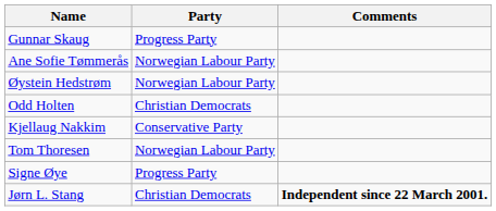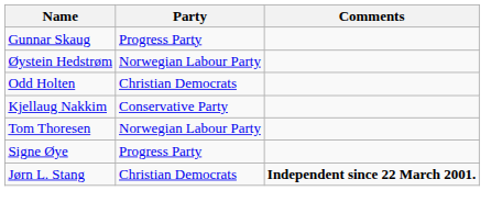 <table class="wikitable">
 <tr>
 <th>Name</th>
 <th>Party</th>
 <th>Comments</th>
 </tr>
 <tr>
 <td><a href='#'>Gunnar Skaug</a></td>
 <td><a href='#'>Progress Party</a></td>
-<td></td>
-</tr>
-<tr>
-<td><a href='#'>Ane Sofie Tømmerås</a></td>
-<td><a href='#'>Norwegian Labour Party</a></td>
 <td></td>
 </tr>
 <tr>
 <td><a href='#'>Øystein Hedstrøm</a></td>
 <td><a href='#'>Norwegian Labour Party</a></td>
 <td></td>
 </tr>
 <tr>
 <td><a href='#'>Odd Holten</a></td>
 <td><a href='#'>Christian Democrats</a></td>
 <td></td>
 </tr>
 <tr>
 <td><a href='#'>Kjellaug Nakkim</a></td>
 <td><a href='#'>Conservative Party</a></td>
 <td></td>
 </tr>
 <tr>
 <td><a href='#'>Tom Thoresen</a></td>
 <td><a href='#'>Norwegian Labour Party</a></td>
 <td></td>
 </tr>
 <tr>
 <td><a href='#'>Signe Øye</a></td>
 <td><a href='#'>Progress Party</a></td>
 <td></td>
 </tr>
 <tr>
 <td><a href='#'>Jørn L. Stang</a></td>
 <td><a href='#'>Christian Democrats</a></td>
 <td><strong>Independent since 22 March 2001.</strong></td>
 </tr>
 </table>
